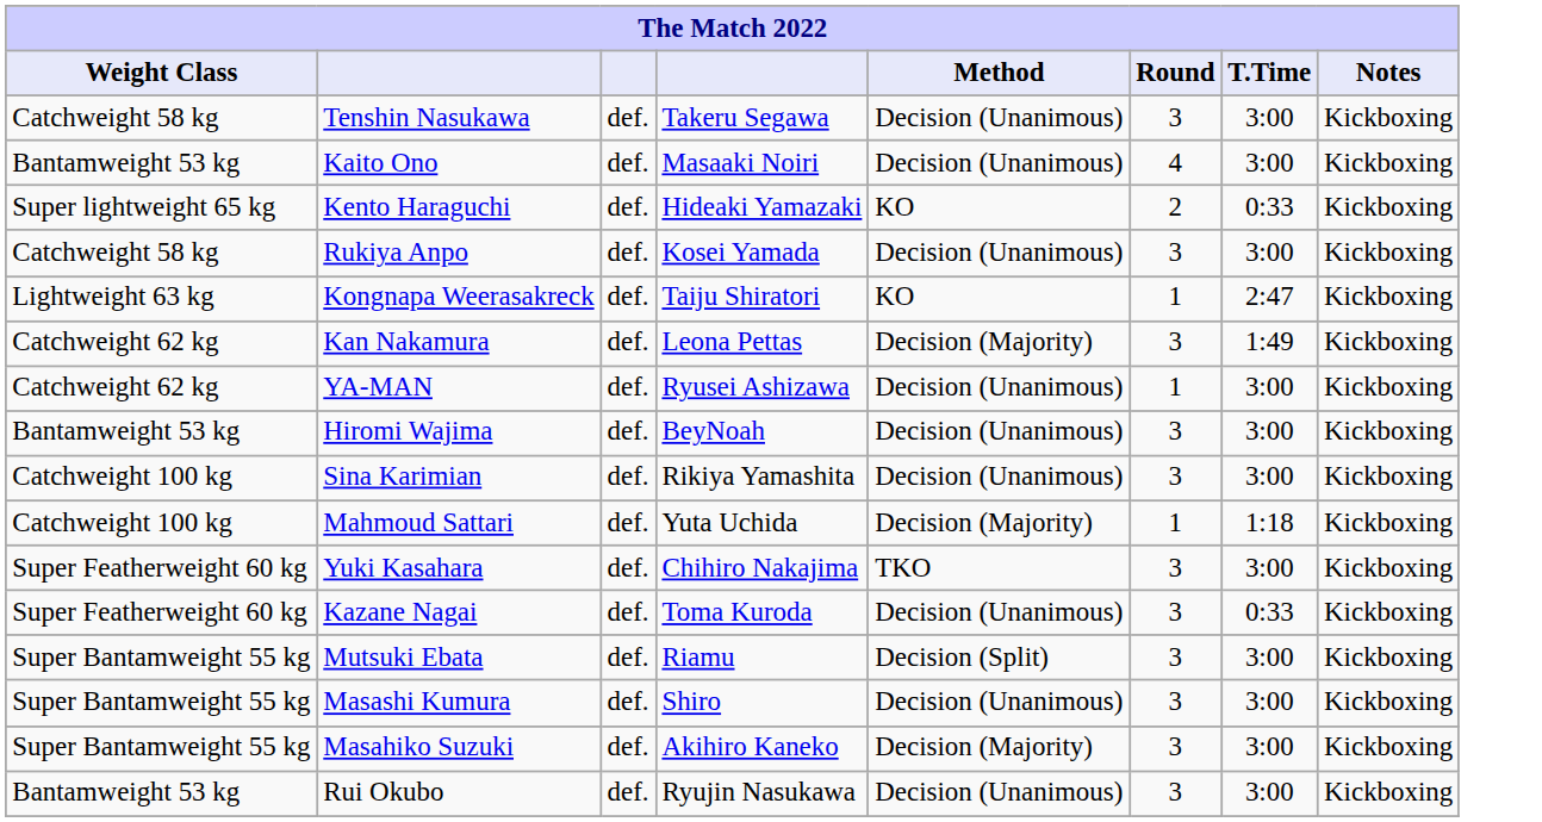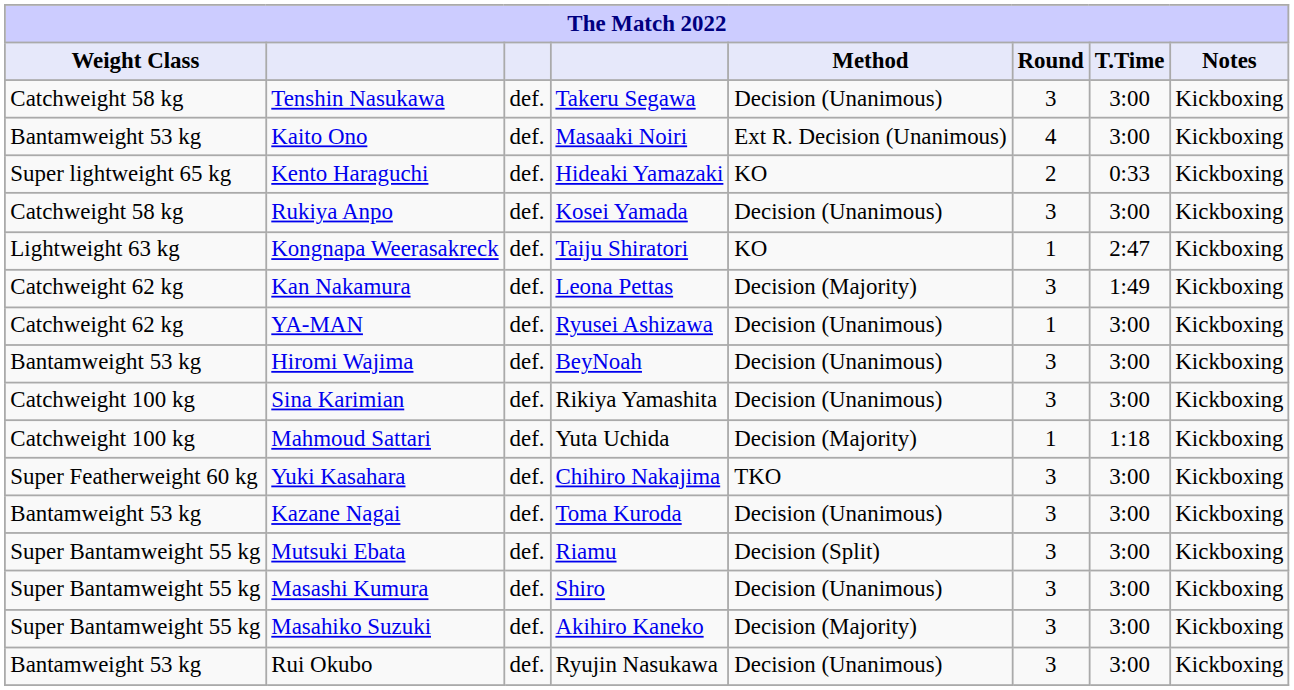 <table class="wikitable" style="font-size: 80%;">
 <tr>
 <th colspan="8" style="background-color: #ccf; color: #000080; text-align: center;"><strong>The Match 2022</strong></th>
 </tr>
 <tr>
 <th colspan="1" style="background-color: #E6E8FA; color: #000000; text-align: center;">Weight Class</th>
 <th colspan="1" style="background-color: #E6E8FA; color: #000000; text-align: center;"></th>
 <th colspan="1" style="background-color: #E6E8FA; color: #000000; text-align: center;"></th>
 <th colspan="1" style="background-color: #E6E8FA; color: #000000; text-align: center;"></th>
 <th colspan="1" style="background-color: #E6E8FA; color: #000000; text-align: center;">Method</th>
 <th colspan="1" style="background-color: #E6E8FA; color: #000000; text-align: center;">Round</th>
 <th colspan="1" style="background-color: #E6E8FA; color: #000000; text-align: center;">T.Time</th>
 <th colspan="1" style="background-color: #E6E8FA; color: #000000; text-align: center;">Notes</th>
 </tr>
 <tr>
 <td>Catchweight 58 kg</td>
 <td> <a href='#'>Tenshin Nasukawa</a></td>
 <td align=center>def.</td>
 <td> <a href='#'>Takeru Segawa</a></td>
 <td>Decision (Unanimous)</td>
 <td align=center>3</td>
 <td align=center>3:00</td>
 <td>Kickboxing</td>
 </tr>
 <tr>
 <td>Bantamweight 53 kg</td>
 <td> <a href='#'>Kaito Ono</a></td>
 <td align=center>def.</td>
 <td> <a href='#'>Masaaki Noiri</a></td>
-<td>Decision (Unanimous)</td>
+<td>Ext R. Decision (Unanimous)</td>
 <td align=center>4</td>
 <td align=center>3:00</td>
 <td>Kickboxing</td>
 </tr>
 <tr>
 <td>Super lightweight 65 kg</td>
 <td> <a href='#'>Kento Haraguchi</a></td>
 <td align=center>def.</td>
 <td> <a href='#'>Hideaki Yamazaki</a></td>
 <td>KO</td>
 <td align=center>2</td>
 <td align=center>0:33</td>
 <td>Kickboxing</td>
 </tr>
 <tr>
 <td>Catchweight 58 kg</td>
 <td> <a href='#'>Rukiya Anpo</a></td>
 <td align=center>def.</td>
 <td> <a href='#'>Kosei Yamada</a></td>
 <td>Decision (Unanimous)</td>
 <td align=center>3</td>
 <td align=center>3:00</td>
 <td>Kickboxing</td>
 </tr>
 <tr>
 <td>Lightweight 63 kg</td>
 <td> <a href='#'>Kongnapa Weerasakreck</a></td>
 <td align=center>def.</td>
 <td> <a href='#'>Taiju Shiratori</a></td>
 <td>KO</td>
 <td align=center>1</td>
 <td align=center>2:47</td>
 <td>Kickboxing</td>
 </tr>
 <tr>
 <td>Catchweight 62 kg</td>
 <td> <a href='#'>Kan Nakamura</a></td>
 <td align=center>def.</td>
 <td> <a href='#'>Leona Pettas</a></td>
 <td>Decision (Majority)</td>
 <td align=center>3</td>
 <td align=center>1:49</td>
 <td>Kickboxing</td>
 </tr>
 <tr>
 <td>Catchweight 62 kg</td>
 <td> <a href='#'>YA-MAN</a></td>
 <td align=center>def.</td>
 <td> <a href='#'>Ryusei Ashizawa</a></td>
 <td>Decision (Unanimous)</td>
 <td align=center>1</td>
 <td align=center>3:00</td>
 <td>Kickboxing</td>
 </tr>
 <tr>
 <td>Bantamweight 53 kg</td>
 <td> <a href='#'>Hiromi Wajima</a></td>
 <td align=center>def.</td>
 <td> <a href='#'>BeyNoah</a></td>
 <td>Decision (Unanimous)</td>
 <td align=center>3</td>
 <td align=center>3:00</td>
 <td>Kickboxing</td>
 </tr>
 <tr>
 <td>Catchweight 100 kg</td>
 <td> <a href='#'>Sina Karimian</a></td>
 <td align=center>def.</td>
 <td> Rikiya Yamashita</td>
 <td>Decision (Unanimous)</td>
 <td align=center>3</td>
 <td align=center>3:00</td>
 <td>Kickboxing</td>
 </tr>
 <tr>
 <td>Catchweight 100 kg</td>
 <td> <a href='#'>Mahmoud Sattari</a></td>
 <td align=center>def.</td>
 <td> Yuta Uchida</td>
 <td>Decision (Majority)</td>
 <td align=center>1</td>
 <td align=center>1:18</td>
 <td>Kickboxing</td>
 </tr>
 <tr>
 <td>Super Featherweight 60 kg</td>
 <td> <a href='#'>Yuki Kasahara</a></td>
 <td align=center>def.</td>
 <td> <a href='#'>Chihiro Nakajima</a></td>
 <td>TKO</td>
 <td align=center>3</td>
 <td align=center>3:00</td>
 <td>Kickboxing</td>
 </tr>
 <tr>
-<td>Super Featherweight 60 kg</td>
+<td>Bantamweight 53 kg</td>
 <td> <a href='#'>Kazane Nagai</a></td>
 <td align=center>def.</td>
 <td> <a href='#'>Toma Kuroda</a></td>
 <td>Decision (Unanimous)</td>
 <td align=center>3</td>
-<td align=center>0:33</td>
+<td align=center>3:00</td>
 <td>Kickboxing</td>
 </tr>
 <tr>
 <td>Super Bantamweight 55 kg</td>
 <td> <a href='#'>Mutsuki Ebata</a></td>
 <td align=center>def.</td>
 <td> <a href='#'>Riamu</a></td>
 <td>Decision (Split)</td>
 <td align=center>3</td>
 <td align=center>3:00</td>
 <td>Kickboxing</td>
 </tr>
 <tr>
 <td>Super Bantamweight 55 kg</td>
 <td> <a href='#'>Masashi Kumura</a></td>
 <td align=center>def.</td>
 <td> <a href='#'>Shiro</a></td>
 <td>Decision (Unanimous)</td>
 <td align=center>3</td>
 <td align=center>3:00</td>
 <td>Kickboxing</td>
 </tr>
 <tr>
 <td>Super Bantamweight 55 kg</td>
 <td> <a href='#'>Masahiko Suzuki</a></td>
 <td align=center>def.</td>
 <td> <a href='#'>Akihiro Kaneko</a></td>
 <td>Decision (Majority)</td>
 <td align=center>3</td>
 <td align=center>3:00</td>
 <td>Kickboxing</td>
 </tr>
 <tr>
 <td>Bantamweight 53 kg</td>
 <td> Rui Okubo</td>
 <td align=center>def.</td>
 <td> Ryujin Nasukawa</td>
 <td>Decision (Unanimous)</td>
 <td align=center>3</td>
 <td align=center>3:00</td>
 <td>Kickboxing</td>
 </tr>
 </table>
